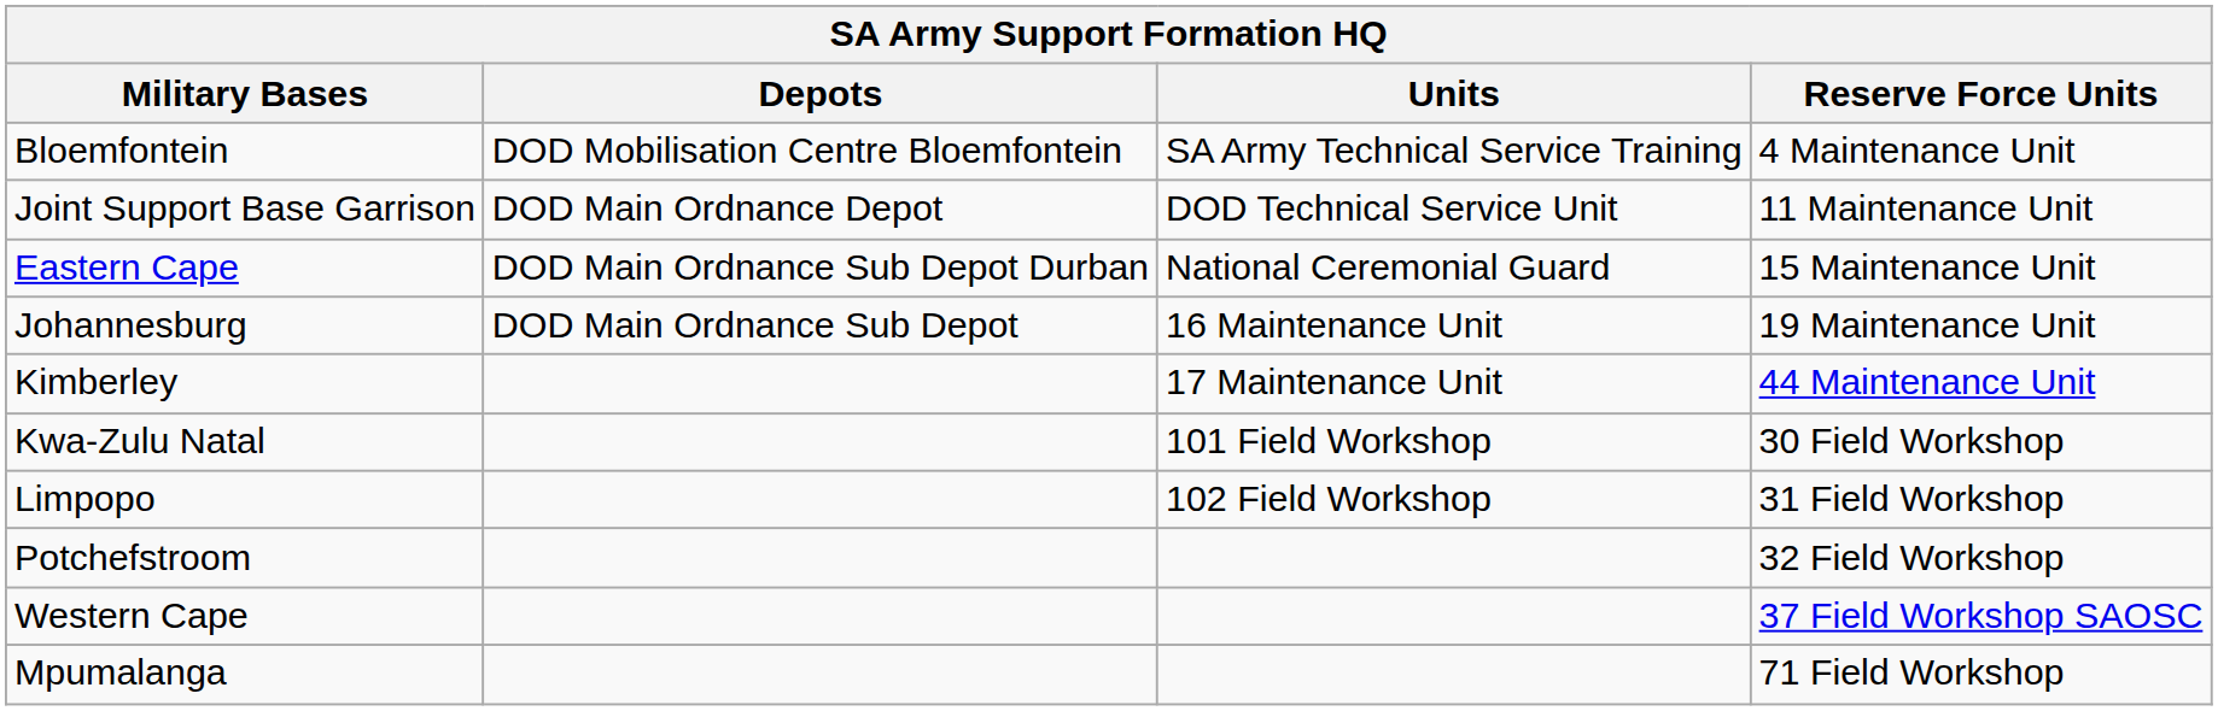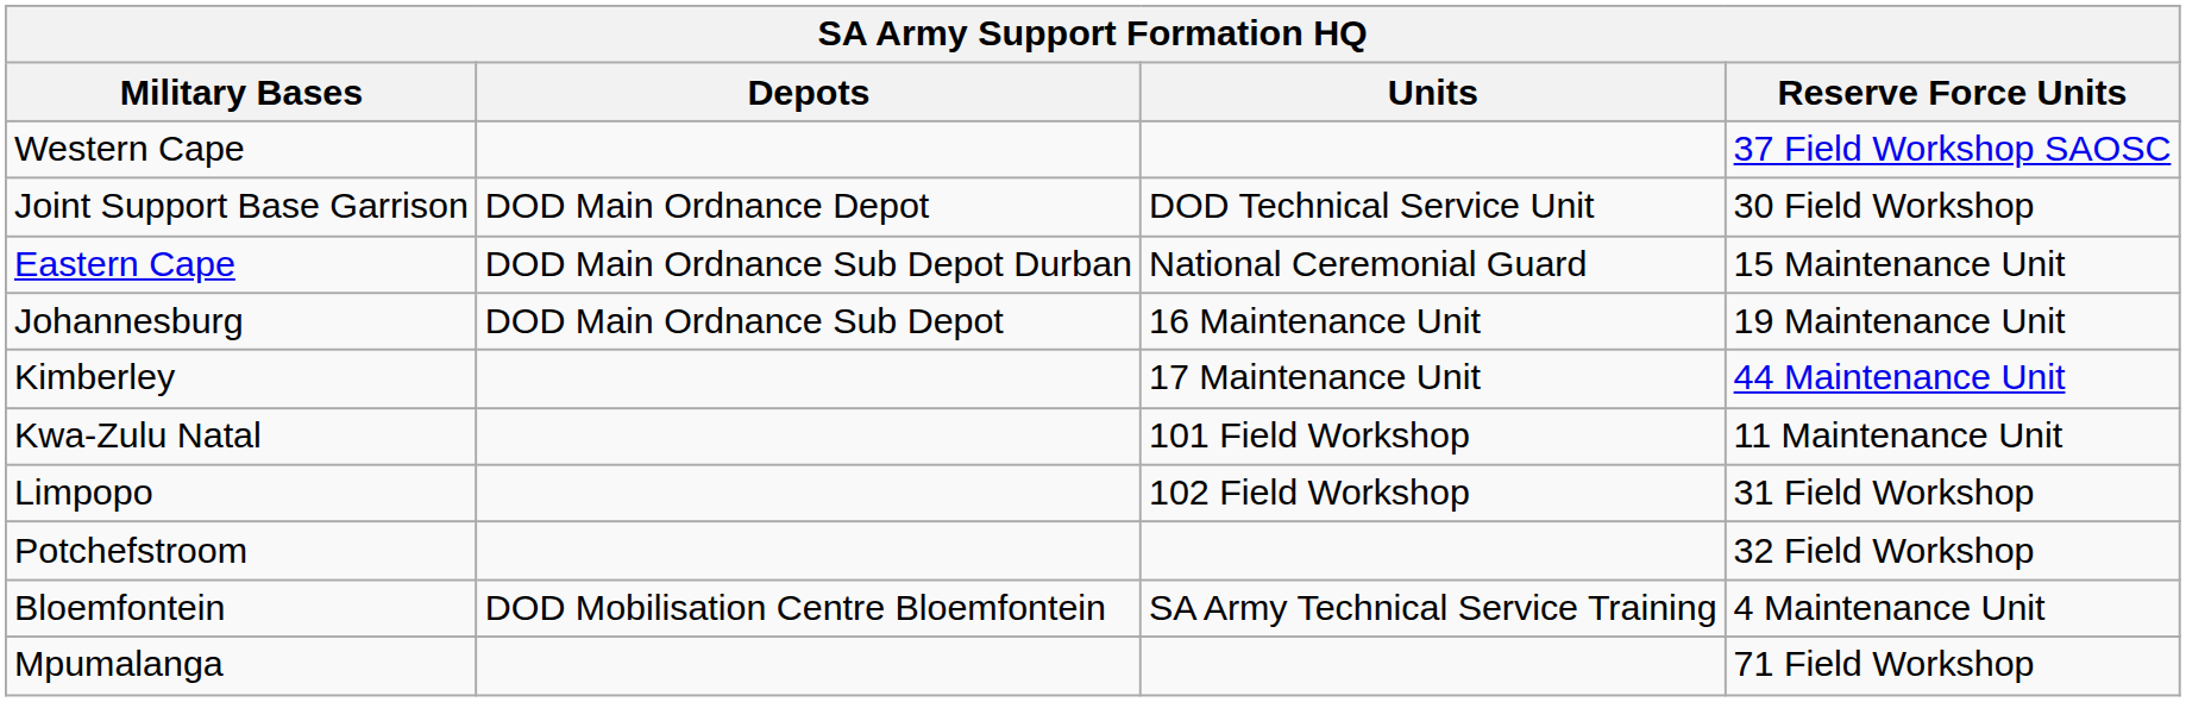 <table class="wikitable">
 <tr>
 <th colspan="4">SA Army Support Formation HQ</th>
 </tr>
 <tr>
 <th>Military Bases</th>
 <th>Depots</th>
 <th>Units</th>
 <th>Reserve Force Units</th>
 </tr>
 <tr>
-<td> Bloemfontein</td>
-<td>DOD Mobilisation Centre Bloemfontein</td>
-<td>SA Army Technical Service Training</td>
-<td>4 Maintenance Unit</td>
+<td> Western Cape</td>
+<td></td>
+<td></td>
+<td><a href='#'>37 Field Workshop SAOSC</a></td>
 </tr>
 <tr>
 <td>Joint Support Base Garrison</td>
 <td>DOD Main Ordnance Depot</td>
 <td>DOD Technical Service Unit</td>
-<td>11 Maintenance Unit</td>
+<td>30 Field Workshop</td>
 </tr>
 <tr>
 <td> <a href='#'>Eastern Cape</a></td>
 <td>DOD Main Ordnance Sub Depot Durban</td>
 <td>National Ceremonial Guard</td>
 <td>15 Maintenance Unit</td>
 </tr>
 <tr>
 <td> Johannesburg</td>
 <td>DOD Main Ordnance Sub Depot</td>
 <td>16 Maintenance Unit</td>
 <td>19 Maintenance Unit</td>
 </tr>
 <tr>
 <td> Kimberley</td>
 <td></td>
 <td>17 Maintenance Unit</td>
 <td><a href='#'>44 Maintenance Unit</a></td>
 </tr>
 <tr>
 <td> Kwa-Zulu Natal</td>
 <td></td>
 <td>101 Field Workshop</td>
-<td>30 Field Workshop</td>
+<td>11 Maintenance Unit</td>
 </tr>
 <tr>
 <td> Limpopo</td>
 <td></td>
 <td>102 Field Workshop</td>
 <td>31 Field Workshop</td>
 </tr>
 <tr>
 <td> Potchefstroom</td>
 <td></td>
 <td></td>
 <td>32 Field Workshop</td>
 </tr>
 <tr>
-<td> Western Cape</td>
-<td></td>
-<td></td>
-<td><a href='#'>37 Field Workshop SAOSC</a></td>
+<td> Bloemfontein</td>
+<td>DOD Mobilisation Centre Bloemfontein</td>
+<td>SA Army Technical Service Training</td>
+<td>4 Maintenance Unit</td>
 </tr>
 <tr>
 <td> Mpumalanga</td>
 <td></td>
 <td></td>
 <td>71 Field Workshop</td>
 </tr>
 </table>
